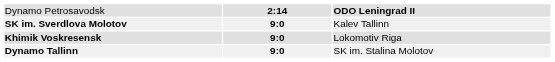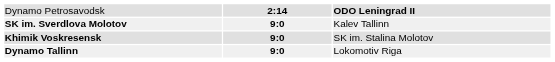 <table width="70%">
 <tr bgcolor="#e0e0e0">
 <td style="width:40%;">Dynamo Petrosavodsk</td>
 <td style="width:20%;" align="center"><strong>2:14</strong></td>
 <td style="width:40%;"><strong>ODO Leningrad II</strong></td>
 </tr>
 <tr bgcolor="#f0f0f0">
 <td><strong>SK im. Sverdlova Molotov</strong></td>
 <td align="center"><strong>9:0</strong></td>
 <td>Kalev Tallinn</td>
 </tr>
 <tr bgcolor="#e0e0e0">
 <td><strong>Khimik Voskresensk</strong></td>
 <td align="center"><strong>9:0</strong></td>
-<td>Lokomotiv Riga</td>
+<td>SK im. Stalina Molotov</td>
 </tr>
 <tr bgcolor="#f0f0f0">
 <td><strong>Dynamo Tallinn</strong></td>
 <td align="center"><strong>9:0</strong></td>
-<td>SK im. Stalina Molotov</td>
+<td>Lokomotiv Riga</td>
 </tr>
 </table>
